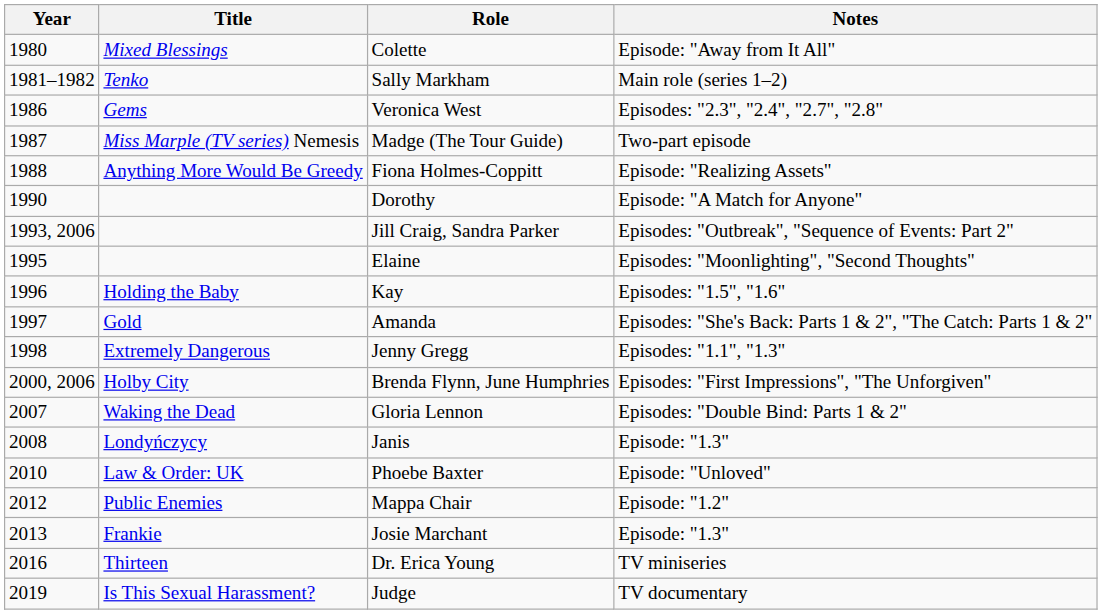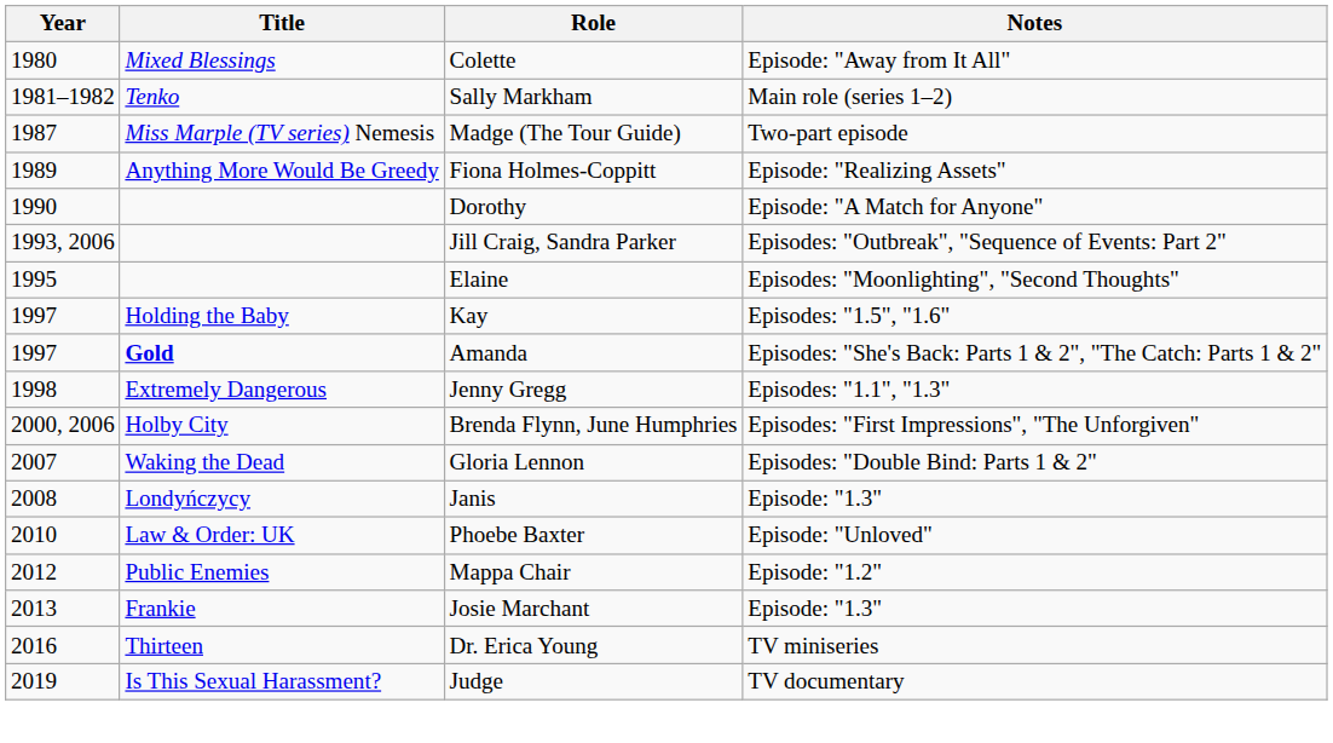 <table class="wikitable sortable">
 <tr>
 <th>Year</th>
 <th>Title</th>
 <th>Role</th>
 <th class="unsortable">Notes</th>
 </tr>
 <tr>
 <td>1980</td>
 <td><em><a href='#'>Mixed Blessings</a></em></td>
 <td>Colette</td>
 <td>Episode: "Away from It All"</td>
 </tr>
 <tr>
 <td>1981–1982</td>
 <td><em><a href='#'>Tenko</a></em></td>
 <td>Sally Markham</td>
 <td>Main role (series 1–2)</td>
 </tr>
 <tr>
-<td>1986</td>
-<td><em><a href='#'>Gems</a></em></td>
-<td>Veronica West</td>
-<td>Episodes: "2.3", "2.4", "2.7", "2.8"</td>
-</tr>
-<tr>
 <td>1987</td>
 <td><em><a href='#'>Miss Marple (TV series)</a></em> Nemesis<em></td>
 <td>Madge (The Tour Guide)</td>
 <td>Two-part episode</td>
 </tr>
 <tr>
-<td>1988</td>
+<td>1989</td>
 <td></em><a href='#'>Anything More Would Be Greedy</a><em></td>
 <td>Fiona Holmes-Coppitt</td>
 <td>Episode: "Realizing Assets"</td>
 </tr>
 <tr>
 <td>1990</td>
 <td></em><em></td>
 <td>Dorothy</td>
 <td>Episode: "A Match for Anyone"</td>
 </tr>
 <tr>
 <td>1993, 2006</td>
 <td></em><em></td>
 <td>Jill Craig, Sandra Parker</td>
 <td>Episodes: "Outbreak", "Sequence of Events: Part 2"</td>
 </tr>
 <tr>
 <td>1995</td>
 <td></em><em></td>
 <td>Elaine</td>
 <td>Episodes: "Moonlighting", "Second Thoughts"</td>
 </tr>
 <tr>
-<td>1996</td>
+<td>1997</td>
 <td></em><a href='#'>Holding the Baby</a><em></td>
 <td>Kay</td>
 <td>Episodes: "1.5", "1.6"</td>
 </tr>
 <tr>
 <td>1997</td>
-<td></em><a href='#'>Gold</a><em></td>
+<td><strong></em><a href='#'>Gold</a><em></strong></td>
 <td>Amanda</td>
 <td>Episodes: "She's Back: Parts 1 & 2", "The Catch: Parts 1 & 2"</td>
 </tr>
 <tr>
 <td>1998</td>
 <td></em><a href='#'>Extremely Dangerous</a><em></td>
 <td>Jenny Gregg</td>
 <td>Episodes: "1.1", "1.3"</td>
 </tr>
 <tr>
 <td>2000, 2006</td>
 <td></em><a href='#'>Holby City</a><em></td>
 <td>Brenda Flynn, June Humphries</td>
 <td>Episodes: "First Impressions", "The Unforgiven"</td>
 </tr>
 <tr>
 <td>2007</td>
 <td></em><a href='#'>Waking the Dead</a><em></td>
 <td>Gloria Lennon</td>
 <td>Episodes: "Double Bind: Parts 1 & 2"</td>
 </tr>
 <tr>
 <td>2008</td>
 <td></em><a href='#'>Londyńczycy</a><em></td>
 <td>Janis</td>
 <td>Episode: "1.3"</td>
 </tr>
 <tr>
 <td>2010</td>
 <td></em><a href='#'>Law & Order: UK</a><em></td>
 <td>Phoebe Baxter</td>
 <td>Episode: "Unloved"</td>
 </tr>
 <tr>
 <td>2012</td>
 <td></em><a href='#'>Public Enemies</a><em></td>
 <td>Mappa Chair</td>
 <td>Episode: "1.2"</td>
 </tr>
 <tr>
 <td>2013</td>
 <td></em><a href='#'>Frankie</a><em></td>
 <td>Josie Marchant</td>
 <td>Episode: "1.3"</td>
 </tr>
 <tr>
 <td>2016</td>
 <td></em><a href='#'>Thirteen</a><em></td>
 <td>Dr. Erica Young</td>
 <td>TV miniseries</td>
 </tr>
 <tr>
 <td>2019</td>
 <td></em><a href='#'>Is This Sexual Harassment?</a><em></td>
 <td>Judge</td>
 <td>TV documentary</td>
 </tr>
 </table>
